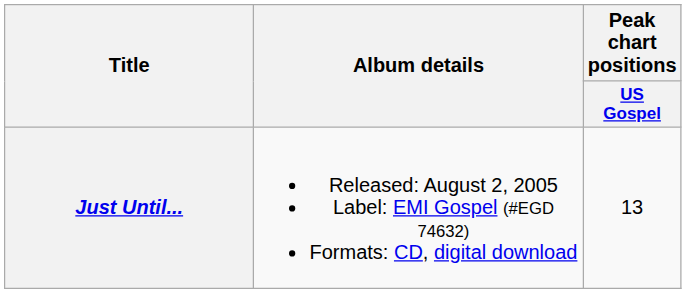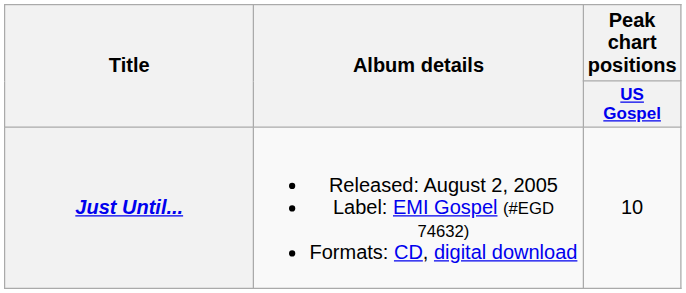 <table class="wikitable plainrowheaders" style="text-align:center;" border="1">
 <tr>
 <th scope="col" rowspan="2" style="width:12em;">Title</th>
 <th scope="col" rowspan="2" style="width:16em;">Album details</th>
 <th scope="col" colspan="1">Peak chart positions</th>
 </tr>
 <tr>
 <th scope="col" style="width:4em;font-size:85%;"><a href='#'>US<br>Gospel</a><br></th>
 </tr>
 <tr>
 <th scope="row"><em><a href='#'>Just Until...</a></em></th>
 <td><br><ul><li>Released: August 2, 2005</li><li>Label: <a href='#'>EMI Gospel</a> <small>(#EGD 74632)</small></li><li>Formats: <a href='#'>CD</a>, <a href='#'>digital download</a></li></ul></td>
-<td>13</td>
+<td>10</td>
 </tr>
 </table>
